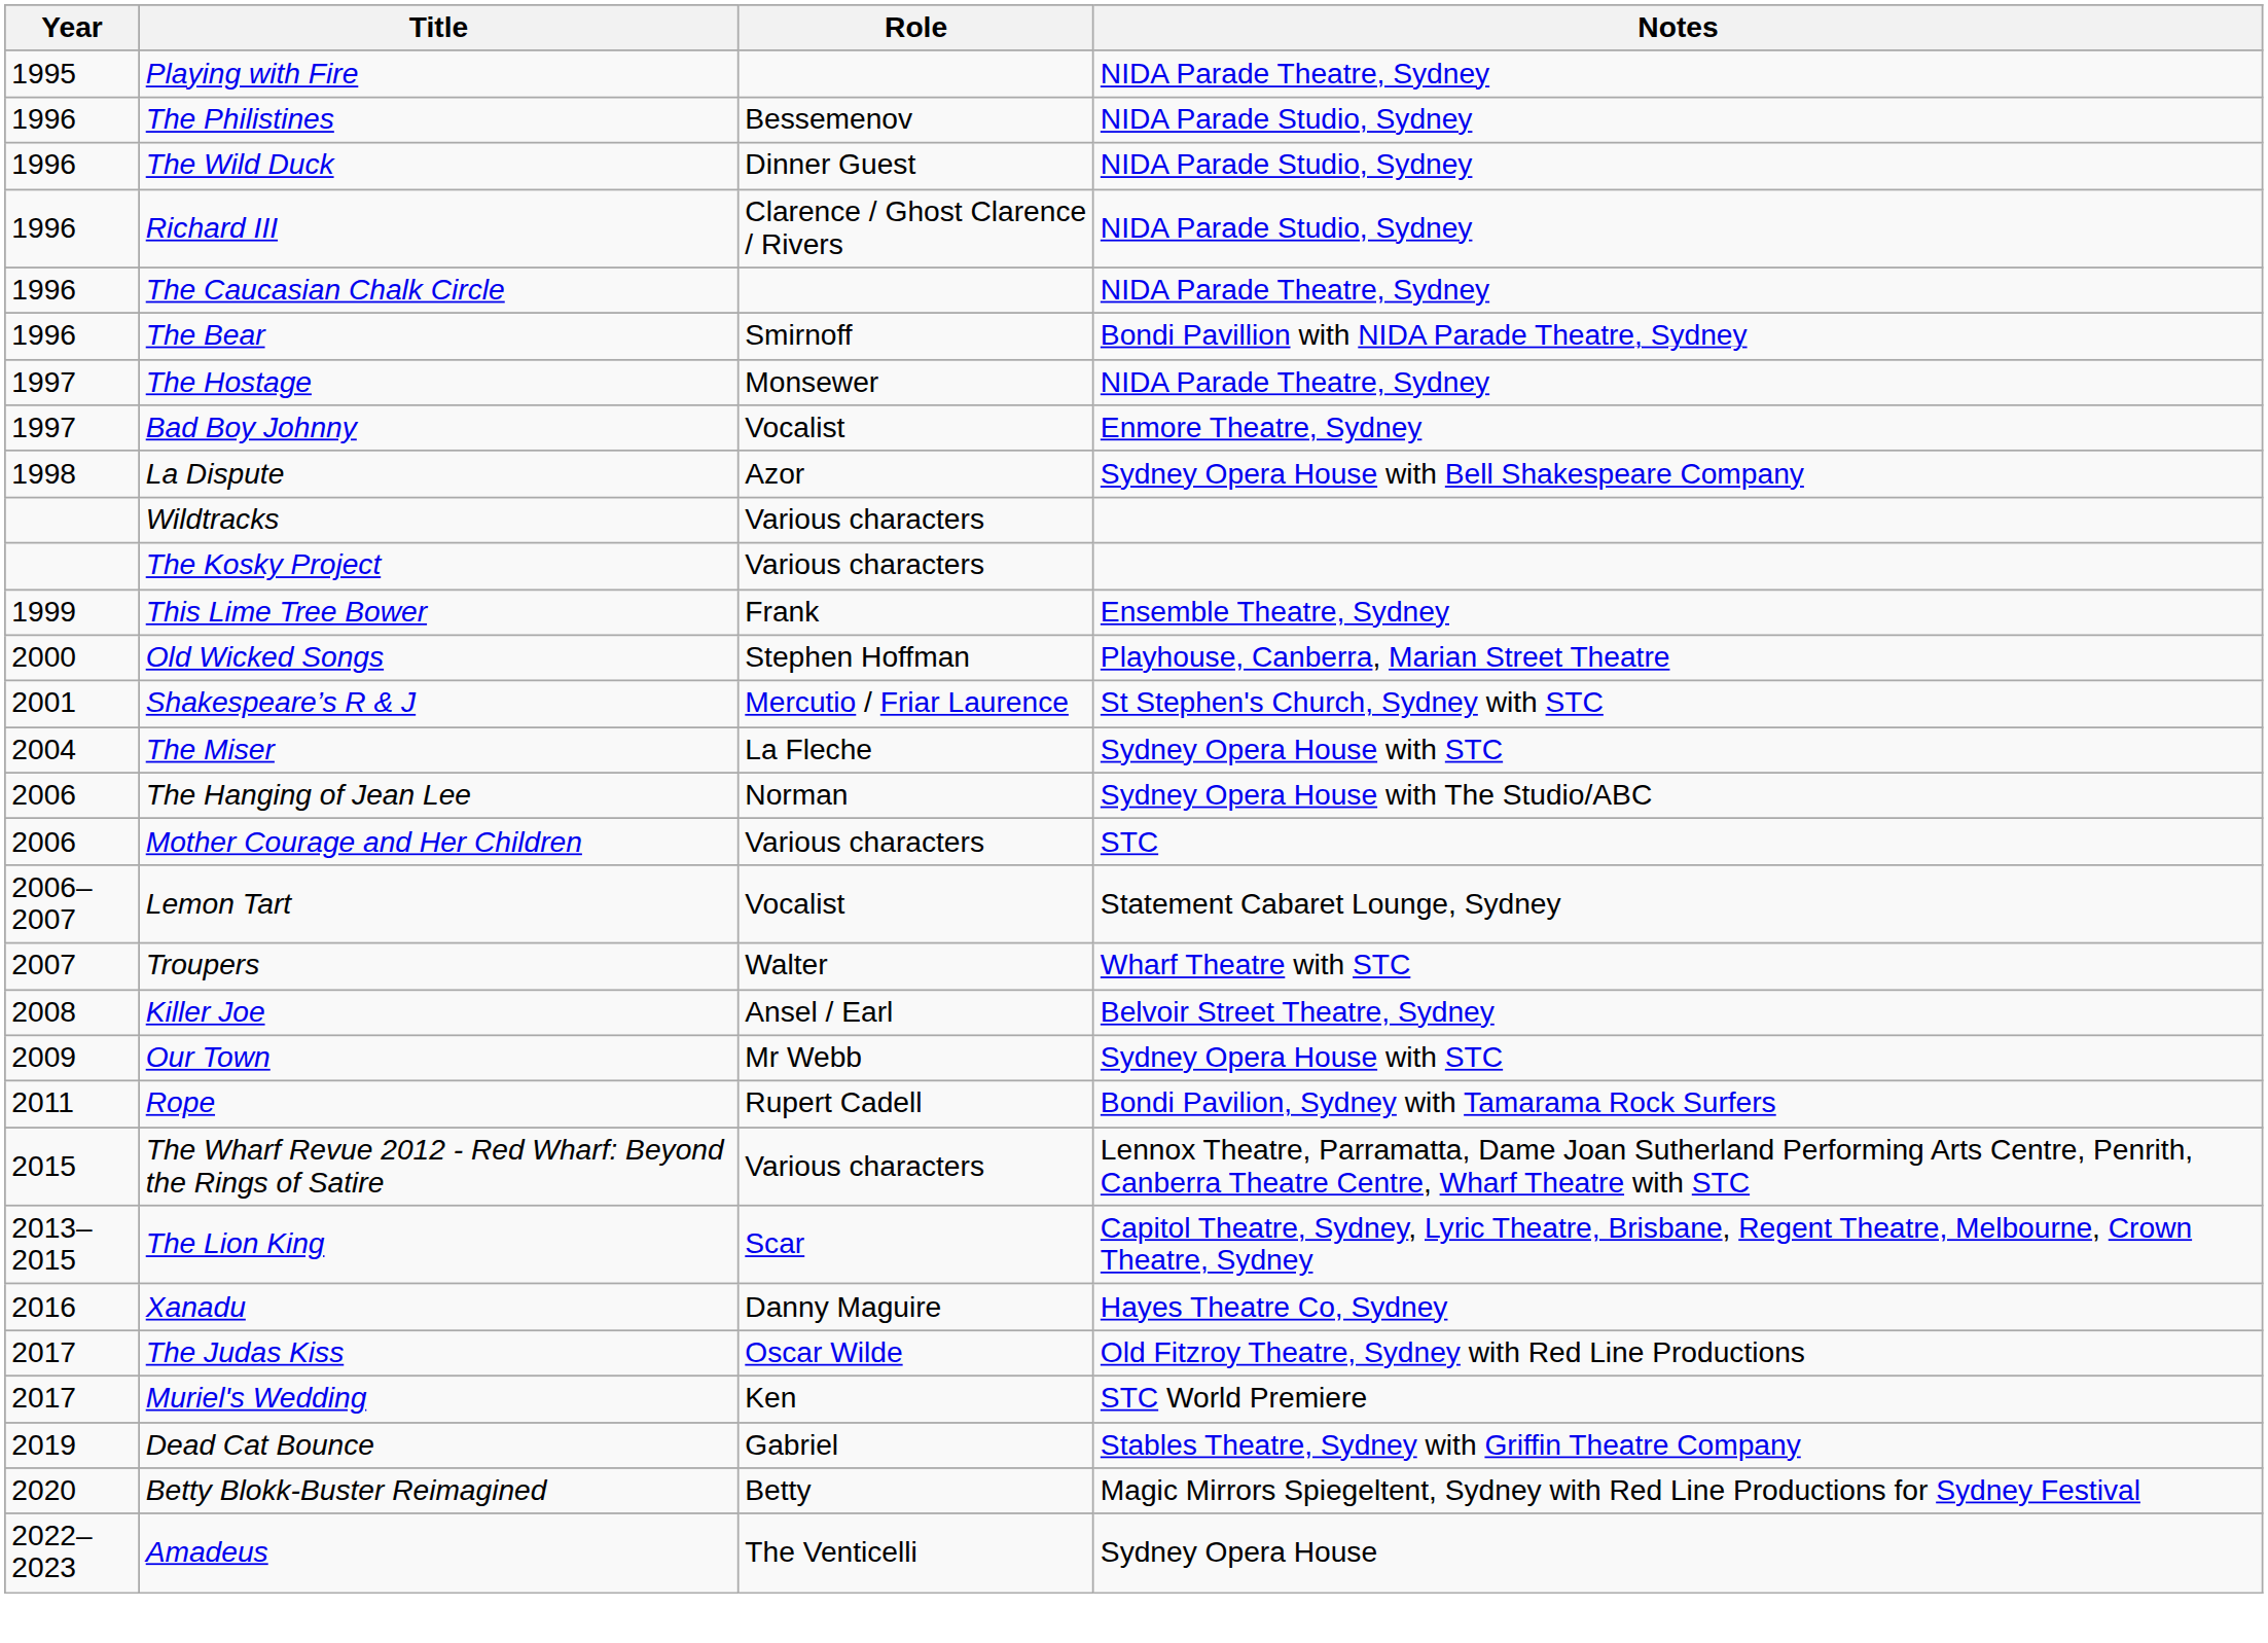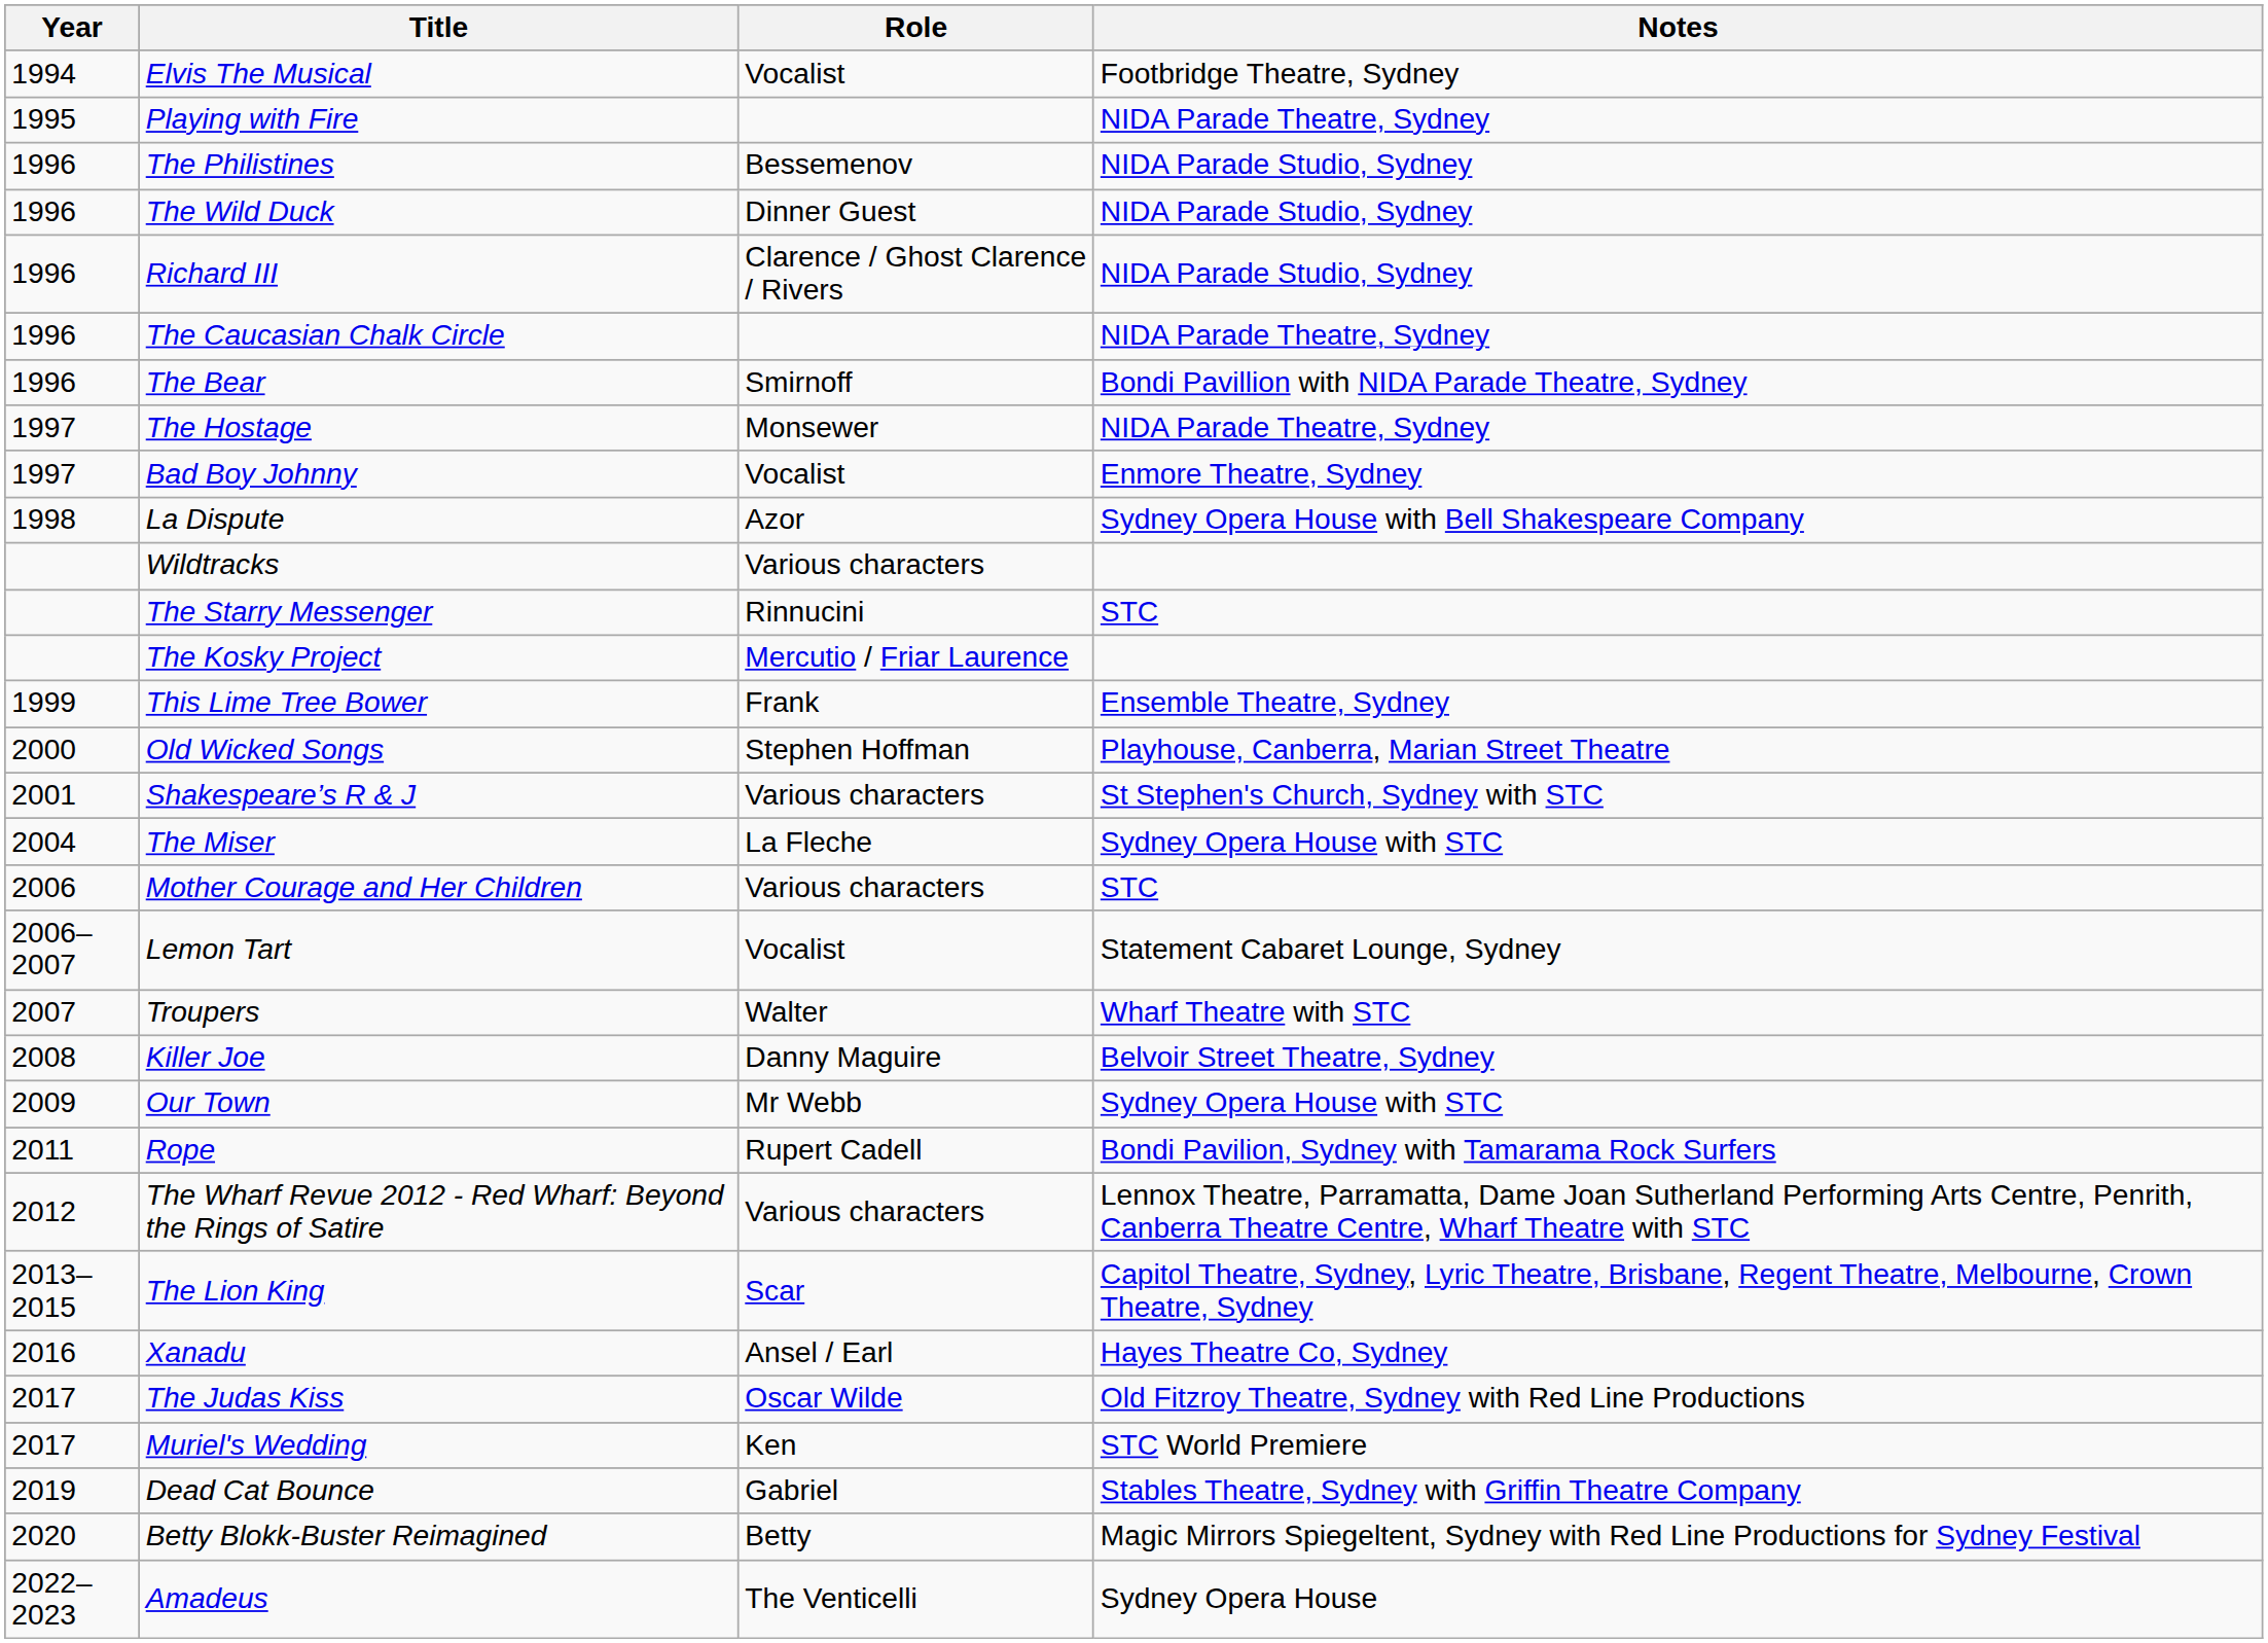 <table class="wikitable plainrowheaders sortable">
 <tr>
 <th scope="col">Year</th>
 <th scope="col">Title</th>
 <th scope="col">Role</th>
 <th class="unsortable">Notes</th>
+</tr>
+<tr>
+<td>1994</td>
+<td><em><a href='#'>Elvis The Musical</a></em></td>
+<td>Vocalist</td>
+<td>Footbridge Theatre, Sydney</td>
 </tr>
 <tr>
 <td>1995</td>
 <td><em><a href='#'>Playing with Fire</a></em></td>
 <td></td>
 <td><a href='#'>NIDA Parade Theatre, Sydney</a></td>
 </tr>
 <tr>
 <td>1996</td>
 <td><em><a href='#'>The Philistines</a></em></td>
 <td>Bessemenov</td>
 <td><a href='#'>NIDA Parade Studio, Sydney</a></td>
 </tr>
 <tr>
 <td>1996</td>
 <td><em><a href='#'>The Wild Duck</a></em></td>
 <td>Dinner Guest</td>
 <td><a href='#'>NIDA Parade Studio, Sydney</a></td>
 </tr>
 <tr>
 <td>1996</td>
 <td><em><a href='#'>Richard III</a></em></td>
 <td>Clarence / Ghost Clarence / Rivers</td>
 <td><a href='#'>NIDA Parade Studio, Sydney</a></td>
 </tr>
 <tr>
 <td>1996</td>
 <td><em><a href='#'>The Caucasian Chalk Circle</a></em></td>
 <td></td>
 <td><a href='#'>NIDA Parade Theatre, Sydney</a></td>
 </tr>
 <tr>
 <td>1996</td>
 <td><em><a href='#'>The Bear</a></em></td>
 <td>Smirnoff</td>
 <td><a href='#'>Bondi Pavillion</a> with <a href='#'>NIDA Parade Theatre, Sydney</a></td>
 </tr>
 <tr>
 <td>1997</td>
 <td><em><a href='#'>The Hostage</a></em></td>
 <td>Monsewer</td>
 <td><a href='#'>NIDA Parade Theatre, Sydney</a></td>
 </tr>
 <tr>
 <td>1997</td>
 <td><em><a href='#'>Bad Boy Johnny</a></em></td>
 <td>Vocalist</td>
 <td><a href='#'>Enmore Theatre, Sydney</a></td>
 </tr>
 <tr>
 <td>1998</td>
 <td><em>La Dispute</em></td>
 <td>Azor</td>
 <td><a href='#'>Sydney Opera House</a> with <a href='#'>Bell Shakespeare Company</a></td>
 </tr>
 <tr>
 <td></td>
 <td><em>Wildtracks</em></td>
 <td>Various characters</td>
 <td></td>
 </tr>
 <tr>
 <td></td>
+<td><em><a href='#'>The Starry Messenger</a></em></td>
+<td>Rinnucini</td>
+<td><a href='#'>STC</a></td>
+</tr>
+<tr>
+<td></td>
 <td><em><a href='#'>The Kosky Project</a></em></td>
-<td>Various characters</td>
+<td><a href='#'>Mercutio</a> / <a href='#'>Friar Laurence</a></td>
 <td></td>
 </tr>
 <tr>
 <td>1999</td>
 <td><em><a href='#'>This Lime Tree Bower</a></em></td>
 <td>Frank</td>
 <td><a href='#'>Ensemble Theatre, Sydney</a></td>
 </tr>
 <tr>
 <td>2000</td>
 <td><em><a href='#'>Old Wicked Songs</a></em></td>
 <td>Stephen Hoffman</td>
 <td><a href='#'>Playhouse, Canberra</a>, <a href='#'>Marian Street Theatre</a></td>
 </tr>
 <tr>
 <td>2001</td>
 <td><em><a href='#'>Shakespeare’s R & J</a></em></td>
-<td><a href='#'>Mercutio</a> / <a href='#'>Friar Laurence</a></td>
+<td>Various characters</td>
 <td><a href='#'>St Stephen's Church, Sydney</a> with <a href='#'>STC</a></td>
 </tr>
 <tr>
 <td>2004</td>
 <td><em><a href='#'>The Miser</a></em></td>
 <td>La Fleche</td>
 <td><a href='#'>Sydney Opera House</a> with <a href='#'>STC</a></td>
-</tr>
-<tr>
-<td>2006</td>
-<td><em>The Hanging of Jean Lee</em></td>
-<td>Norman</td>
-<td><a href='#'>Sydney Opera House</a> with The Studio/ABC</td>
 </tr>
 <tr>
 <td>2006</td>
 <td><em><a href='#'>Mother Courage and Her Children</a></em></td>
 <td>Various characters</td>
 <td><a href='#'>STC</a></td>
 </tr>
 <tr>
 <td>2006–2007</td>
 <td><em>Lemon Tart</em></td>
 <td>Vocalist</td>
 <td>Statement Cabaret Lounge, Sydney</td>
 </tr>
 <tr>
 <td>2007</td>
 <td><em>Troupers</em></td>
 <td>Walter</td>
 <td><a href='#'>Wharf Theatre</a> with <a href='#'>STC</a></td>
 </tr>
 <tr>
 <td>2008</td>
 <td><em><a href='#'>Killer Joe</a></em></td>
-<td>Ansel / Earl</td>
+<td>Danny Maguire</td>
 <td><a href='#'>Belvoir Street Theatre, Sydney</a></td>
 </tr>
 <tr>
 <td>2009</td>
 <td><em><a href='#'>Our Town</a></em></td>
 <td>Mr Webb</td>
 <td><a href='#'>Sydney Opera House</a> with <a href='#'>STC</a></td>
 </tr>
 <tr>
 <td>2011</td>
 <td><em><a href='#'>Rope</a></em></td>
 <td>Rupert Cadell</td>
 <td><a href='#'>Bondi Pavilion, Sydney</a> with <a href='#'>Tamarama Rock Surfers</a></td>
 </tr>
 <tr>
-<td>2015</td>
+<td>2012</td>
 <td><em>The Wharf Revue 2012 - Red Wharf: Beyond the Rings of Satire</em></td>
 <td>Various characters</td>
 <td>Lennox Theatre, Parramatta, Dame Joan Sutherland Performing Arts Centre, Penrith, <a href='#'>Canberra Theatre Centre</a>, <a href='#'>Wharf Theatre</a> with <a href='#'>STC</a></td>
 </tr>
 <tr>
 <td>2013–2015</td>
 <td><em><a href='#'>The Lion King</a></em></td>
 <td><a href='#'>Scar</a></td>
 <td><a href='#'>Capitol Theatre, Sydney</a>, <a href='#'>Lyric Theatre, Brisbane</a>, <a href='#'>Regent Theatre, Melbourne</a>, <a href='#'>Crown Theatre, Sydney</a></td>
 </tr>
 <tr>
 <td>2016</td>
 <td><em><a href='#'>Xanadu</a></em></td>
-<td>Danny Maguire</td>
+<td>Ansel / Earl</td>
 <td><a href='#'>Hayes Theatre Co, Sydney</a></td>
 </tr>
 <tr>
 <td>2017</td>
 <td><em><a href='#'>The Judas Kiss</a></em></td>
 <td><a href='#'>Oscar Wilde</a></td>
 <td><a href='#'>Old Fitzroy Theatre, Sydney</a> with Red Line Productions</td>
 </tr>
 <tr>
 <td>2017</td>
 <td><em><a href='#'>Muriel's Wedding</a></em></td>
 <td>Ken</td>
 <td><a href='#'>STC</a> World Premiere</td>
 </tr>
 <tr>
 <td>2019</td>
 <td><em>Dead Cat Bounce</em></td>
 <td>Gabriel</td>
 <td><a href='#'>Stables Theatre, Sydney</a> with <a href='#'>Griffin Theatre Company</a></td>
 </tr>
 <tr>
 <td>2020</td>
 <td><em>Betty Blokk-Buster Reimagined</em></td>
 <td>Betty</td>
 <td>Magic Mirrors Spiegeltent, Sydney with Red Line Productions for <a href='#'>Sydney Festival</a></td>
 </tr>
 <tr>
 <td>2022–2023</td>
 <td><em><a href='#'>Amadeus</a></em></td>
 <td>The Venticelli</td>
 <td>Sydney Opera House</td>
 </tr>
 </table>
